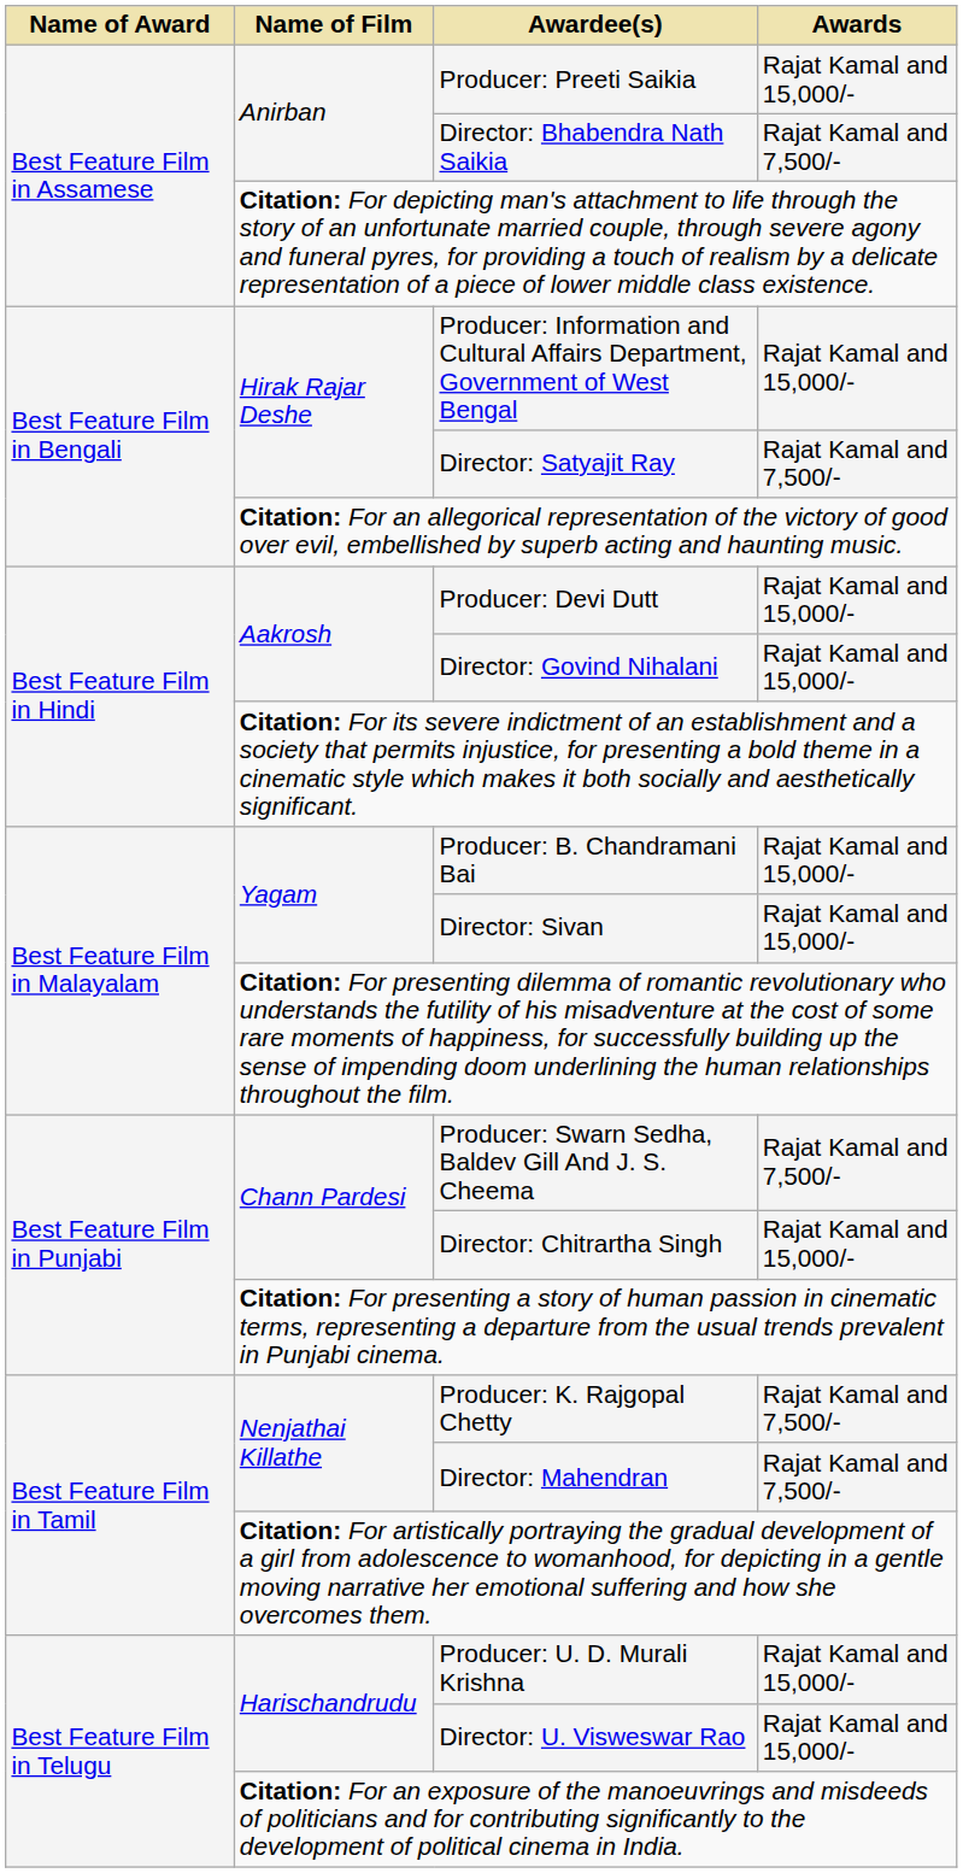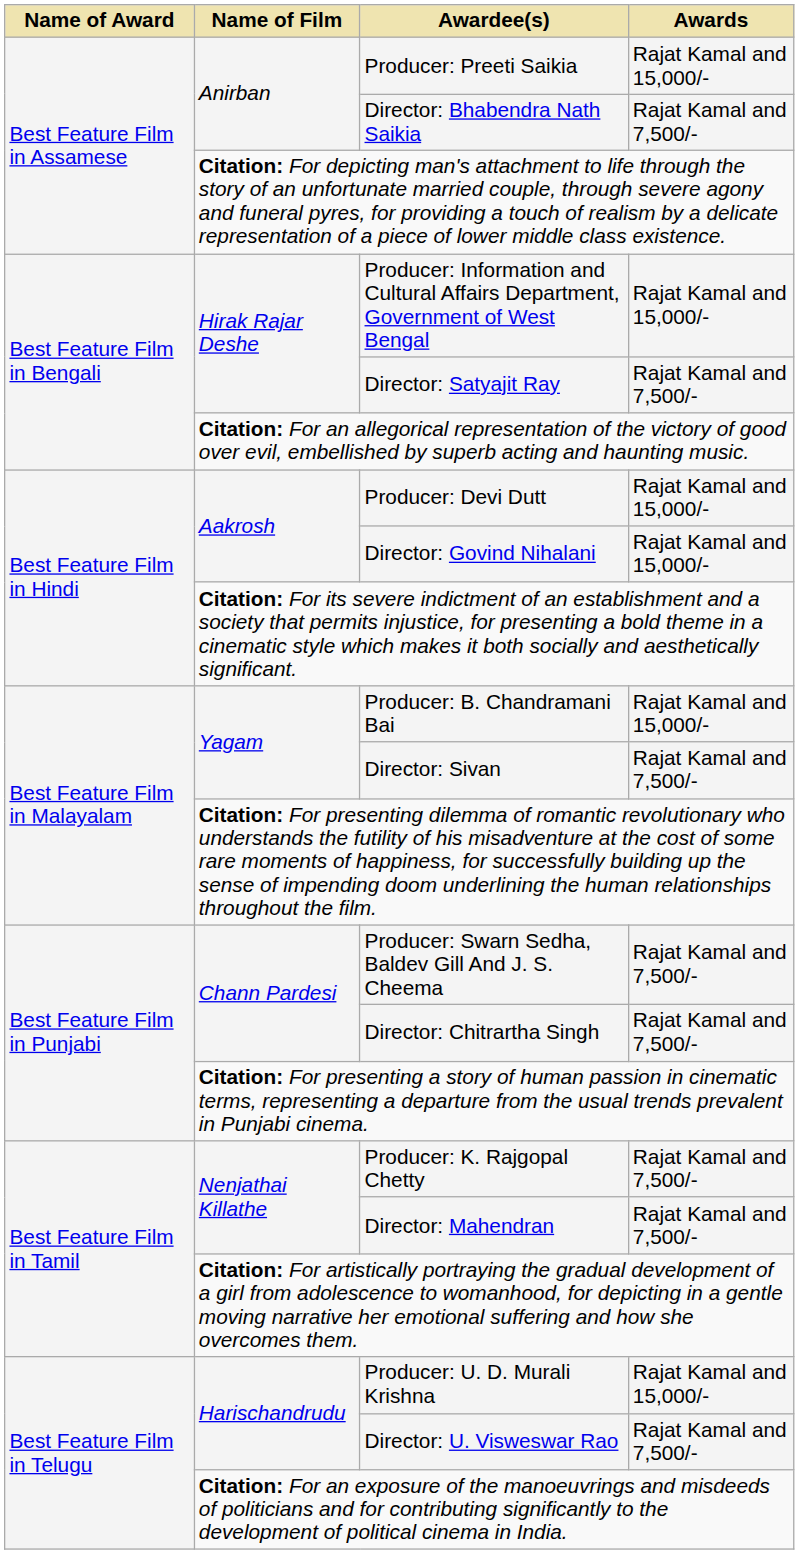 <table class="wikitable">
 <tr>
 <th style="background-color:#EFE4B0;width:24%;">Name of Award</th>
 <th style="background-color:#EFE4B0;width:21%;">Name of Film</th>
 <th style="background-color:#EFE4B0;width:34%;">Awardee(s)</th>
 <th style="background-color:#EFE4B0;width:21%;">Awards</th>
 </tr>
 <tr style="background-color:#F4F4F4">
 <td rowspan="3"><a href='#'>Best Feature Film in Assamese</a></td>
 <td rowspan="2"><em>Anirban</em></td>
 <td>Producer: Preeti Saikia</td>
 <td>Rajat Kamal and 15,000/-</td>
 </tr>
 <tr style="background-color:#F4F4F4">
 <td>Director: <a href='#'>Bhabendra Nath Saikia</a></td>
 <td>Rajat Kamal and 7,500/-</td>
 </tr>
 <tr style="background-color:#F9F9F9">
 <td colspan="3"><strong>Citation:</strong> <em>For depicting man's attachment to life through the story of an unfortunate married couple, through severe agony and funeral pyres, for providing a touch of realism by a delicate representation of a piece of lower middle class existence.</em></td>
 </tr>
 <tr style="background-color:#F4F4F4">
 <td rowspan="3"><a href='#'>Best Feature Film in Bengali</a></td>
 <td rowspan="2"><em><a href='#'>Hirak Rajar Deshe</a></em></td>
 <td>Producer: Information and Cultural Affairs Department, <a href='#'>Government of West Bengal</a></td>
 <td>Rajat Kamal and 15,000/-</td>
 </tr>
 <tr style="background-color:#F4F4F4">
 <td>Director: <a href='#'>Satyajit Ray</a></td>
 <td>Rajat Kamal and 7,500/-</td>
 </tr>
 <tr style="background-color:#F9F9F9">
 <td colspan="3"><strong>Citation:</strong> <em>For an allegorical representation of the victory of good over evil, embellished by superb acting and haunting music.</em></td>
 </tr>
 <tr style="background-color:#F4F4F4">
 <td rowspan="3"><a href='#'>Best Feature Film in Hindi</a></td>
 <td rowspan="2"><em><a href='#'>Aakrosh</a></em></td>
 <td>Producer: Devi Dutt</td>
 <td>Rajat Kamal and 15,000/-</td>
 </tr>
 <tr style="background-color:#F4F4F4">
 <td>Director: <a href='#'>Govind Nihalani</a></td>
 <td>Rajat Kamal and 15,000/-</td>
 </tr>
 <tr style="background-color:#F9F9F9">
 <td colspan="3"><strong>Citation:</strong> <em>For its severe indictment of an establishment and a society that permits injustice, for presenting a bold theme in a cinematic style which makes it both socially and aesthetically significant.</em></td>
 </tr>
 <tr style="background-color:#F4F4F4">
 <td rowspan="3"><a href='#'>Best Feature Film in Malayalam</a></td>
 <td rowspan="2"><em><a href='#'>Yagam</a></em></td>
 <td>Producer: B. Chandramani Bai</td>
 <td>Rajat Kamal and 15,000/-</td>
 </tr>
 <tr style="background-color:#F4F4F4">
 <td>Director: Sivan</td>
-<td>Rajat Kamal and 15,000/-</td>
+<td>Rajat Kamal and 7,500/-</td>
 </tr>
 <tr style="background-color:#F9F9F9">
 <td colspan="3"><strong>Citation:</strong> <em>For presenting dilemma of romantic revolutionary who understands the futility of his misadventure at the cost of some rare moments of happiness, for successfully building up the sense of impending doom underlining the human relationships throughout the film.</em></td>
 </tr>
 <tr style="background-color:#F4F4F4">
 <td rowspan="3"><a href='#'>Best Feature Film in Punjabi</a></td>
 <td rowspan="2"><em><a href='#'>Chann Pardesi</a></em></td>
 <td>Producer: Swarn Sedha, Baldev Gill And J. S. Cheema</td>
 <td>Rajat Kamal and 7,500/-</td>
 </tr>
 <tr style="background-color:#F4F4F4">
 <td>Director: Chitrartha Singh</td>
-<td>Rajat Kamal and 15,000/-</td>
+<td>Rajat Kamal and 7,500/-</td>
 </tr>
 <tr style="background-color:#F9F9F9">
 <td colspan="3"><strong>Citation:</strong> <em>For presenting a story of human passion in cinematic terms, representing a departure from the usual trends prevalent in Punjabi cinema.</em></td>
 </tr>
 <tr style="background-color:#F4F4F4">
 <td rowspan="3"><a href='#'>Best Feature Film in Tamil</a></td>
 <td rowspan="2"><em><a href='#'>Nenjathai Killathe</a></em></td>
 <td>Producer: K. Rajgopal Chetty</td>
 <td>Rajat Kamal and 7,500/-</td>
 </tr>
 <tr style="background-color:#F4F4F4">
 <td>Director: <a href='#'>Mahendran</a></td>
 <td>Rajat Kamal and 7,500/-</td>
 </tr>
 <tr style="background-color:#F9F9F9">
 <td colspan="3"><strong>Citation:</strong> <em>For artistically portraying the gradual development of a girl from adolescence to womanhood, for depicting in a gentle moving narrative her emotional suffering and how she overcomes them.</em></td>
 </tr>
 <tr style="background-color:#F4F4F4">
 <td rowspan="3"><a href='#'>Best Feature Film in Telugu</a></td>
 <td rowspan="2"><em><a href='#'>Harischandrudu</a></em></td>
 <td>Producer: U. D. Murali Krishna</td>
 <td>Rajat Kamal and 15,000/-</td>
 </tr>
 <tr style="background-color:#F4F4F4">
 <td>Director: <a href='#'>U. Visweswar Rao</a></td>
-<td>Rajat Kamal and 15,000/-</td>
+<td>Rajat Kamal and 7,500/-</td>
 </tr>
 <tr style="background-color:#F9F9F9">
 <td colspan="3"><strong>Citation:</strong> <em>For an exposure of the manoeuvrings and misdeeds of politicians and for contributing significantly to the development of political cinema in India.</em></td>
 </tr>
 </table>
